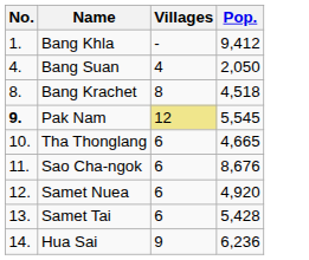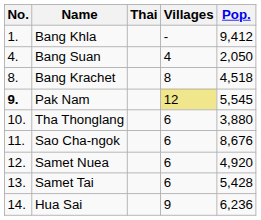 <table class="wikitable sortable">
 <tr>
 <th>No.</th>
 <th>Name</th>
+<th>Thai</th>
 <th>Villages</th>
 <th><a href='#'>Pop.</a></th>
 </tr>
 <tr>
 <td>1.</td>
 <td>Bang Khla</td>
+<td></td>
 <td>-</td>
 <td>9,412</td>
 </tr>
 <tr>
 <td>4.</td>
 <td>Bang Suan</td>
+<td></td>
 <td>4</td>
 <td>2,050</td>
 </tr>
 <tr>
 <td>8.</td>
 <td>Bang Krachet</td>
+<td></td>
 <td>8</td>
 <td>4,518</td>
 </tr>
 <tr>
 <td><strong>9.</strong></td>
 <td>Pak Nam</td>
+<td></td>
 <td style="background: khaki;">12</td>
 <td>5,545</td>
 </tr>
 <tr>
 <td>10.</td>
 <td>Tha Thonglang</td>
+<td></td>
 <td>6</td>
-<td>4,665</td>
+<td>3,880</td>
 </tr>
 <tr>
 <td>11.</td>
 <td>Sao Cha-ngok</td>
+<td></td>
 <td>6</td>
 <td>8,676</td>
 </tr>
 <tr>
 <td>12.</td>
 <td>Samet Nuea</td>
+<td></td>
 <td>6</td>
 <td>4,920</td>
 </tr>
 <tr>
 <td>13.</td>
 <td>Samet Tai</td>
+<td></td>
 <td>6</td>
 <td>5,428</td>
 </tr>
 <tr>
 <td>14.</td>
 <td>Hua Sai</td>
+<td></td>
 <td>9</td>
 <td>6,236</td>
 </tr>
 </table>
